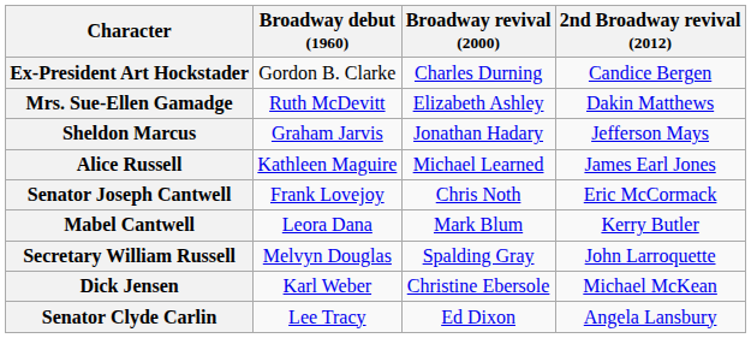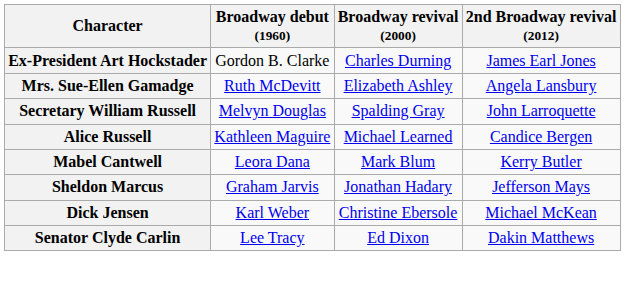 <table class="wikitable">
 <tr>
 <th rowspan="1">Character</th>
 <th>Broadway debut <br> <small> (1960) </small></th>
 <th>Broadway revival <br> <small> (2000) </small></th>
 <th>2nd Broadway revival <br> <small> (2012) </small></th>
 </tr>
 <tr>
 <th>Ex-President Art Hockstader</th>
 <td align="center">Gordon B. Clarke</td>
 <td align="center"><a href='#'>Charles Durning</a></td>
-<td align="center"><a href='#'>Candice Bergen</a></td>
+<td align="center"><a href='#'>James Earl Jones</a></td>
 </tr>
 <tr>
 <th>Mrs. Sue-Ellen Gamadge</th>
 <td align="center"><a href='#'>Ruth McDevitt</a></td>
 <td align="center"><a href='#'>Elizabeth Ashley</a></td>
-<td align="center"><a href='#'>Dakin Matthews</a></td>
+<td align="center"><a href='#'>Angela Lansbury</a></td>
 </tr>
 <tr>
-<th>Sheldon Marcus</th>
-<td align="center"><a href='#'>Graham Jarvis</a></td>
-<td align="center"><a href='#'>Jonathan Hadary</a></td>
-<td align="center"><a href='#'>Jefferson Mays</a></td>
+<th>Secretary William Russell</th>
+<td align="center"><a href='#'>Melvyn Douglas</a></td>
+<td align="center"><a href='#'>Spalding Gray</a></td>
+<td align="center"><a href='#'>John Larroquette</a></td>
 </tr>
 <tr>
 <th>Alice Russell</th>
 <td align="center"><a href='#'>Kathleen Maguire</a></td>
 <td align="center"><a href='#'>Michael Learned</a></td>
-<td align="center"><a href='#'>James Earl Jones</a></td>
-</tr>
-<tr>
-<th>Senator Joseph Cantwell</th>
-<td align="center"><a href='#'>Frank Lovejoy</a></td>
-<td align="center"><a href='#'>Chris Noth</a></td>
-<td align="center"><a href='#'>Eric McCormack</a></td>
+<td align="center"><a href='#'>Candice Bergen</a></td>
 </tr>
 <tr>
 <th>Mabel Cantwell</th>
 <td align="center"><a href='#'>Leora Dana</a></td>
 <td align="center"><a href='#'>Mark Blum</a></td>
 <td align="center"><a href='#'>Kerry Butler</a></td>
 </tr>
 <tr>
-<th>Secretary William Russell</th>
-<td align="center"><a href='#'>Melvyn Douglas</a></td>
-<td align="center"><a href='#'>Spalding Gray</a></td>
-<td align="center"><a href='#'>John Larroquette</a></td>
+<th>Sheldon Marcus</th>
+<td align="center"><a href='#'>Graham Jarvis</a></td>
+<td align="center"><a href='#'>Jonathan Hadary</a></td>
+<td align="center"><a href='#'>Jefferson Mays</a></td>
 </tr>
 <tr>
 <th>Dick Jensen</th>
 <td align="center"><a href='#'>Karl Weber</a></td>
 <td align="center"><a href='#'>Christine Ebersole</a></td>
 <td align="center"><a href='#'>Michael McKean</a></td>
 </tr>
 <tr>
 <th>Senator Clyde Carlin</th>
 <td align="center"><a href='#'>Lee Tracy</a></td>
 <td align="center"><a href='#'>Ed Dixon</a></td>
-<td align="center"><a href='#'>Angela Lansbury</a></td>
+<td align="center"><a href='#'>Dakin Matthews</a></td>
 </tr>
 <tr>
 </tr>
 </table>
